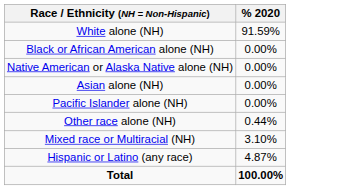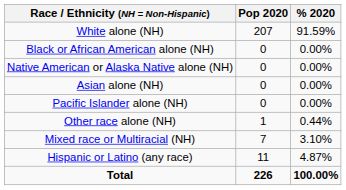 <table class="wikitable" style="text-align:center;">
 <tr>
 <th>Race / Ethnicity <small>(<em>NH = Non-Hispanic</em>)</small></th>
+<th>Pop 2020</th>
 <th>% 2020</th>
 </tr>
 <tr>
 <td><a href='#'>White</a> alone (NH)</td>
+<td>207</td>
 <td>91.59%</td>
 </tr>
 <tr>
 <td><a href='#'>Black or African American</a> alone (NH)</td>
+<td>0</td>
 <td>0.00%</td>
 </tr>
 <tr>
 <td><a href='#'>Native American</a> or <a href='#'>Alaska Native</a> alone (NH)</td>
+<td>0</td>
 <td>0.00%</td>
 </tr>
 <tr>
 <td><a href='#'>Asian</a> alone (NH)</td>
+<td>0</td>
 <td>0.00%</td>
 </tr>
 <tr>
 <td><a href='#'>Pacific Islander</a> alone (NH)</td>
+<td>0</td>
 <td>0.00%</td>
 </tr>
 <tr>
 <td><a href='#'>Other race</a> alone (NH)</td>
+<td>1</td>
 <td>0.44%</td>
 </tr>
 <tr>
 <td><a href='#'>Mixed race or Multiracial</a> (NH)</td>
+<td>7</td>
 <td>3.10%</td>
 </tr>
 <tr>
 <td><a href='#'>Hispanic or Latino</a> (any race)</td>
+<td>11</td>
 <td>4.87%</td>
 </tr>
 <tr>
 <td><strong>Total</strong></td>
+<td><strong>226</strong></td>
 <td><strong>100.00%</strong></td>
 </tr>
 </table>
